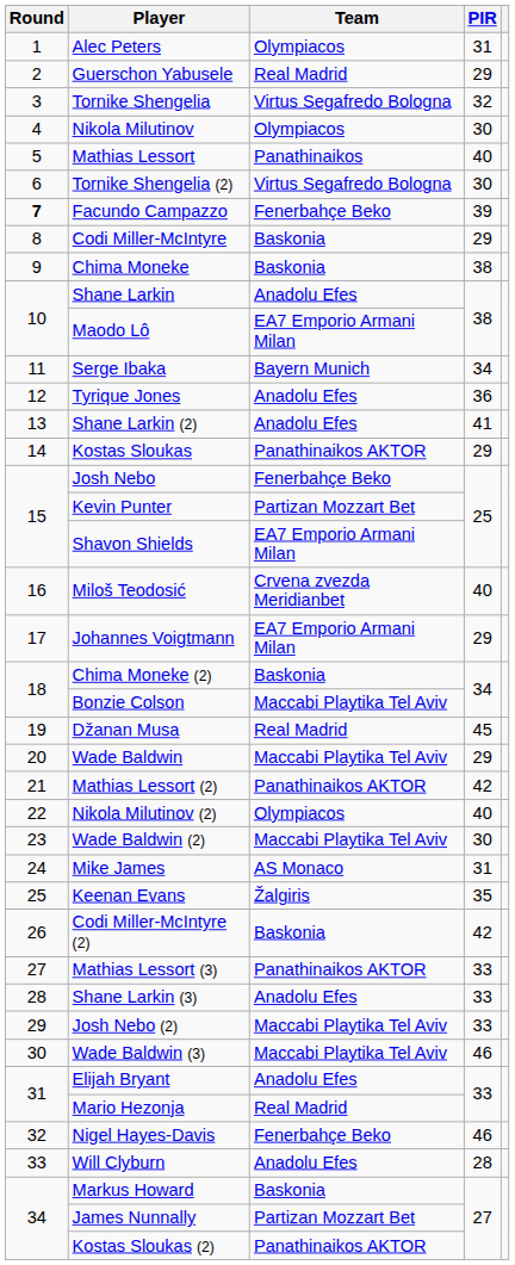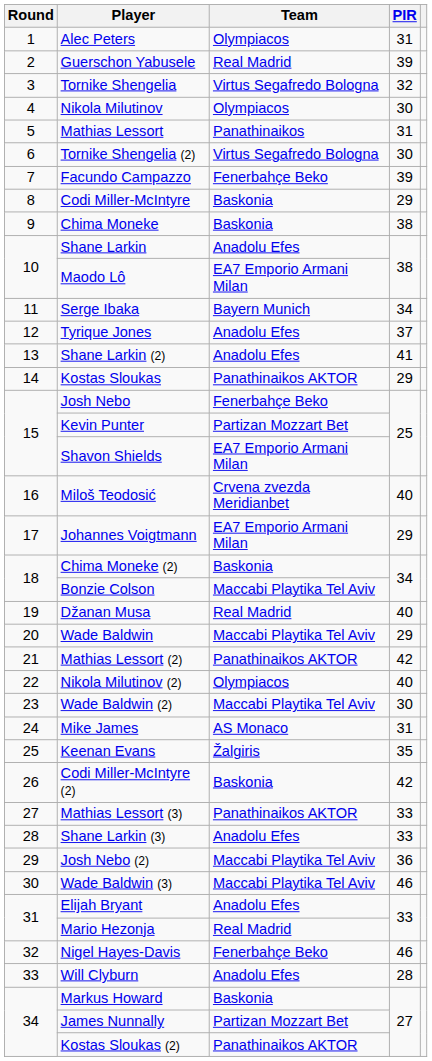 <table class="wikitable sortable" style="text-align: center;">
 <tr>
 <th>Round</th>
 <th style="width:160px;">Player</th>
 <th style="width:190px;">Team</th>
 <th><a href='#'>PIR</a></th>
 <th></th>
 </tr>
 <tr>
 <td>1</td>
 <td style="text-align:left;"> <a href='#'>Alec Peters</a></td>
 <td style="text-align:left;"> <a href='#'>Olympiacos</a></td>
 <td>31</td>
 <td></td>
 </tr>
 <tr>
 <td>2</td>
 <td style="text-align:left;"> <a href='#'>Guerschon Yabusele</a></td>
 <td style="text-align:left;"> <a href='#'>Real Madrid</a></td>
-<td>29</td>
+<td>39</td>
 <td></td>
 </tr>
 <tr>
 <td>3</td>
 <td style="text-align:left;"> <a href='#'>Tornike Shengelia</a></td>
 <td style="text-align:left;"> <a href='#'>Virtus Segafredo Bologna</a></td>
 <td>32</td>
 <td></td>
 </tr>
 <tr>
 <td>4</td>
 <td style="text-align:left;"> <a href='#'>Nikola Milutinov</a></td>
 <td style="text-align:left;"> <a href='#'>Olympiacos</a></td>
 <td>30</td>
 <td></td>
 </tr>
 <tr>
 <td>5</td>
 <td style="text-align:left;"> <a href='#'>Mathias Lessort</a></td>
 <td style="text-align:left;"> <a href='#'>Panathinaikos</a></td>
-<td>40</td>
+<td>31</td>
 <td></td>
 </tr>
 <tr>
 <td>6</td>
 <td style="text-align:left;"> <a href='#'>Tornike Shengelia</a> <small>(2)</small></td>
 <td style="text-align:left;"> <a href='#'>Virtus Segafredo Bologna</a></td>
 <td>30</td>
 <td></td>
 </tr>
 <tr>
-<td><strong>7</strong></td>
+<td>7</td>
 <td style="text-align:left;"> <a href='#'>Facundo Campazzo</a></td>
 <td style="text-align:left;"> <a href='#'>Fenerbahçe Beko</a></td>
 <td>39</td>
 <td></td>
 </tr>
 <tr>
 <td>8</td>
 <td style="text-align:left;"> <a href='#'>Codi Miller-McIntyre</a></td>
 <td style="text-align:left;"> <a href='#'>Baskonia</a></td>
 <td>29</td>
 <td></td>
 </tr>
 <tr>
 <td>9</td>
 <td style="text-align:left;"> <a href='#'>Chima Moneke</a></td>
 <td style="text-align:left;"> <a href='#'>Baskonia</a></td>
 <td>38</td>
 <td></td>
 </tr>
 <tr>
 <td rowspan=2>10</td>
 <td style="text-align:left;"> <a href='#'>Shane Larkin</a></td>
 <td style="text-align:left;"> <a href='#'>Anadolu Efes</a></td>
 <td rowspan=2>38</td>
 <td rowspan=2></td>
 </tr>
 <tr>
 <td style="text-align:left;"> <a href='#'>Maodo Lô</a></td>
 <td style="text-align:left;"> <a href='#'>EA7 Emporio Armani Milan</a></td>
 </tr>
 <tr>
 <td>11</td>
 <td style="text-align:left;"> <a href='#'>Serge Ibaka</a></td>
 <td style="text-align:left;"> <a href='#'>Bayern Munich</a></td>
 <td>34</td>
 <td></td>
 </tr>
 <tr>
 <td>12</td>
 <td style="text-align:left;"> <a href='#'>Tyrique Jones</a></td>
 <td style="text-align:left;"> <a href='#'>Anadolu Efes</a></td>
-<td>36</td>
+<td>37</td>
 <td></td>
 </tr>
 <tr>
 <td>13</td>
 <td style="text-align:left;"> <a href='#'>Shane Larkin</a> <small>(2)</small></td>
 <td style="text-align:left;"> <a href='#'>Anadolu Efes</a></td>
 <td>41</td>
 <td></td>
 </tr>
 <tr>
 <td>14</td>
 <td style="text-align:left;"> <a href='#'>Kostas Sloukas</a></td>
 <td style="text-align:left;"> <a href='#'>Panathinaikos AKTOR</a></td>
 <td>29</td>
 <td></td>
 </tr>
 <tr>
 <td rowspan=3>15</td>
 <td style="text-align:left;"> <a href='#'>Josh Nebo</a></td>
 <td style="text-align:left;"> <a href='#'>Fenerbahçe Beko</a></td>
 <td rowspan=3>25</td>
 <td rowspan=3></td>
 </tr>
 <tr>
 <td style="text-align:left;"> <a href='#'>Kevin Punter</a></td>
 <td style="text-align:left;"> <a href='#'>Partizan Mozzart Bet</a></td>
 </tr>
 <tr>
 <td style="text-align:left;"> <a href='#'>Shavon Shields</a></td>
 <td style="text-align:left;"> <a href='#'>EA7 Emporio Armani Milan</a></td>
 </tr>
 <tr>
 <td>16</td>
 <td style="text-align:left;"> <a href='#'>Miloš Teodosić</a></td>
 <td style="text-align:left;"> <a href='#'>Crvena zvezda Meridianbet</a></td>
 <td>40</td>
 <td></td>
 </tr>
 <tr>
 <td>17</td>
 <td style="text-align:left;"> <a href='#'>Johannes Voigtmann</a></td>
 <td style="text-align:left;"> <a href='#'>EA7 Emporio Armani Milan</a></td>
 <td>29</td>
 <td></td>
 </tr>
 <tr>
 <td rowspan=2>18</td>
 <td style="text-align:left;"> <a href='#'>Chima Moneke</a> <small>(2)</small></td>
 <td style="text-align:left;"> <a href='#'>Baskonia</a></td>
 <td rowspan=2>34</td>
 <td rowspan=2></td>
 </tr>
 <tr>
 <td style="text-align:left;"> <a href='#'>Bonzie Colson</a></td>
 <td style="text-align:left;"> <a href='#'>Maccabi Playtika Tel Aviv</a></td>
 </tr>
 <tr>
 <td>19</td>
 <td style="text-align:left;"> <a href='#'>Džanan Musa</a></td>
 <td style="text-align:left;"> <a href='#'>Real Madrid</a></td>
-<td>45</td>
+<td>40</td>
 <td></td>
 </tr>
 <tr>
 <td>20</td>
 <td style="text-align:left;"> <a href='#'>Wade Baldwin</a></td>
 <td style="text-align:left;"> <a href='#'>Maccabi Playtika Tel Aviv</a></td>
 <td>29</td>
 <td></td>
 </tr>
 <tr>
 <td>21</td>
 <td style="text-align:left;"> <a href='#'>Mathias Lessort</a> <small>(2)</small></td>
 <td style="text-align:left;"> <a href='#'>Panathinaikos AKTOR</a></td>
 <td>42</td>
 <td></td>
 </tr>
 <tr>
 <td>22</td>
 <td style="text-align:left;"> <a href='#'>Nikola Milutinov</a> <small>(2)</small></td>
 <td style="text-align:left;"> <a href='#'>Olympiacos</a></td>
 <td>40</td>
 <td></td>
 </tr>
 <tr>
 <td>23</td>
 <td style="text-align:left;"> <a href='#'>Wade Baldwin</a> <small>(2)</small></td>
 <td style="text-align:left;"> <a href='#'>Maccabi Playtika Tel Aviv</a></td>
 <td>30</td>
 <td></td>
 </tr>
 <tr>
 <td>24</td>
 <td style="text-align:left;"> <a href='#'>Mike James</a></td>
 <td style="text-align:left;"> <a href='#'>AS Monaco</a></td>
 <td>31</td>
 <td></td>
 </tr>
 <tr>
 <td>25</td>
 <td style="text-align:left;"> <a href='#'>Keenan Evans</a></td>
 <td style="text-align:left;"> <a href='#'>Žalgiris</a></td>
 <td>35</td>
 <td></td>
 </tr>
 <tr>
 <td>26</td>
 <td style="text-align:left;"> <a href='#'>Codi Miller-McIntyre</a> <small>(2)</small></td>
 <td style="text-align:left;"> <a href='#'>Baskonia</a></td>
 <td>42</td>
 <td></td>
 </tr>
 <tr>
 <td>27</td>
 <td style="text-align:left;"> <a href='#'>Mathias Lessort</a> <small>(3)</small></td>
 <td style="text-align:left;"> <a href='#'>Panathinaikos AKTOR</a></td>
 <td>33</td>
 <td></td>
 </tr>
 <tr>
 <td>28</td>
 <td style="text-align:left;"> <a href='#'>Shane Larkin</a> <small>(3)</small></td>
 <td style="text-align:left;"> <a href='#'>Anadolu Efes</a></td>
 <td>33</td>
 <td></td>
 </tr>
 <tr>
 <td>29</td>
 <td style="text-align:left;"> <a href='#'>Josh Nebo</a> <small>(2)</small></td>
 <td style="text-align:left;"> <a href='#'>Maccabi Playtika Tel Aviv</a></td>
-<td>33</td>
+<td>36</td>
 <td></td>
 </tr>
 <tr>
 <td>30</td>
 <td style="text-align:left;"> <a href='#'>Wade Baldwin</a> <small>(3)</small></td>
 <td style="text-align:left;"> <a href='#'>Maccabi Playtika Tel Aviv</a></td>
 <td>46</td>
 <td></td>
 </tr>
 <tr>
 <td rowspan=2>31</td>
 <td style="text-align:left;"> <a href='#'>Elijah Bryant</a></td>
 <td style="text-align:left;"> <a href='#'>Anadolu Efes</a></td>
 <td rowspan=2>33</td>
 <td rowspan=2></td>
 </tr>
 <tr>
 <td style="text-align:left;"> <a href='#'>Mario Hezonja</a></td>
 <td style="text-align:left;"> <a href='#'>Real Madrid</a></td>
 </tr>
 <tr>
 <td>32</td>
 <td style="text-align:left;"> <a href='#'>Nigel Hayes-Davis</a></td>
 <td style="text-align:left;"> <a href='#'>Fenerbahçe Beko</a></td>
 <td>46</td>
 <td></td>
 </tr>
 <tr>
 <td>33</td>
 <td style="text-align:left;"> <a href='#'>Will Clyburn</a></td>
 <td style="text-align:left;"> <a href='#'>Anadolu Efes</a></td>
 <td>28</td>
 <td></td>
 </tr>
 <tr>
 <td rowspan=3>34</td>
 <td style="text-align:left;"> <a href='#'>Markus Howard</a></td>
 <td style="text-align:left;"> <a href='#'>Baskonia</a></td>
 <td rowspan=3>27</td>
 <td rowspan=3></td>
 </tr>
 <tr>
 <td style="text-align:left;"> <a href='#'>James Nunnally</a></td>
 <td style="text-align:left;"> <a href='#'>Partizan Mozzart Bet</a></td>
 </tr>
 <tr>
 <td style="text-align:left;"> <a href='#'>Kostas Sloukas</a> <small>(2)</small></td>
 <td style="text-align:left;"> <a href='#'>Panathinaikos AKTOR</a></td>
 </tr>
 </table>
